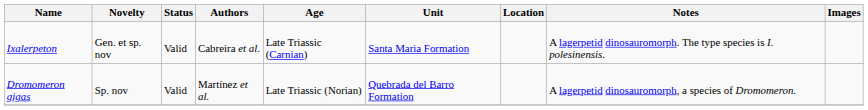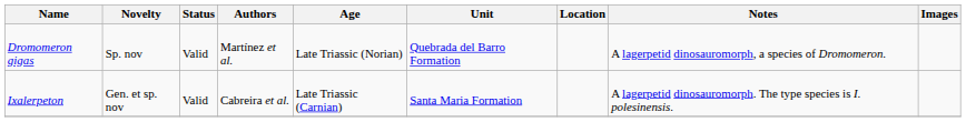 <table class="wikitable sortable" align="center" width="100%">
 <tr>
 <th>Name</th>
 <th>Novelty</th>
 <th>Status</th>
 <th>Authors</th>
 <th>Age</th>
 <th>Unit</th>
 <th>Location</th>
 <th>Notes</th>
 <th>Images</th>
 </tr>
 <tr>
+<td><br><em><a href='#'>Dromomeron gigas</a></em></td>
+<td><br>Sp. nov</td>
+<td><br>Valid</td>
+<td><br>Martínez <em>et al.</em></td>
+<td><br>Late Triassic (Norian)</td>
+<td><br><a href='#'>Quebrada del Barro Formation</a></td>
+<td><br></td>
+<td><br>A <a href='#'>lagerpetid</a> <a href='#'>dinosauromorph</a>, a species of <em>Dromomeron</em>.</td>
+<td></td>
+</tr>
+<tr>
 <td><br><em><a href='#'>Ixalerpeton</a></em></td>
 <td><br>Gen. et sp. nov</td>
 <td><br>Valid</td>
 <td><br>Cabreira <em>et al.</em></td>
 <td><br>Late Triassic (<a href='#'>Carnian</a>)</td>
 <td><br><a href='#'>Santa Maria Formation</a></td>
 <td><br></td>
 <td><br>A <a href='#'>lagerpetid</a> <a href='#'>dinosauromorph</a>. The type species is <em>I. polesinensis</em>.</td>
 <td></td>
 </tr>
 <tr>
-<td><br><em><a href='#'>Dromomeron gigas</a></em></td>
-<td><br>Sp. nov</td>
-<td><br>Valid</td>
-<td><br>Martínez <em>et al.</em></td>
-<td><br>Late Triassic (Norian)</td>
-<td><br><a href='#'>Quebrada del Barro Formation</a></td>
-<td><br></td>
-<td><br>A <a href='#'>lagerpetid</a> <a href='#'>dinosauromorph</a>, a species of <em>Dromomeron</em>.</td>
-<td></td>
-</tr>
-<tr>
 </tr>
 </table>
